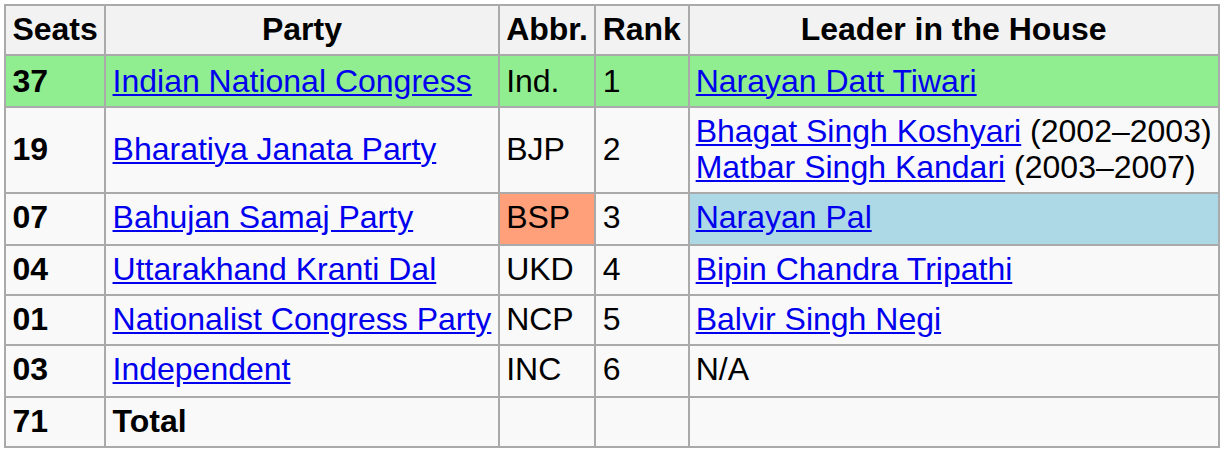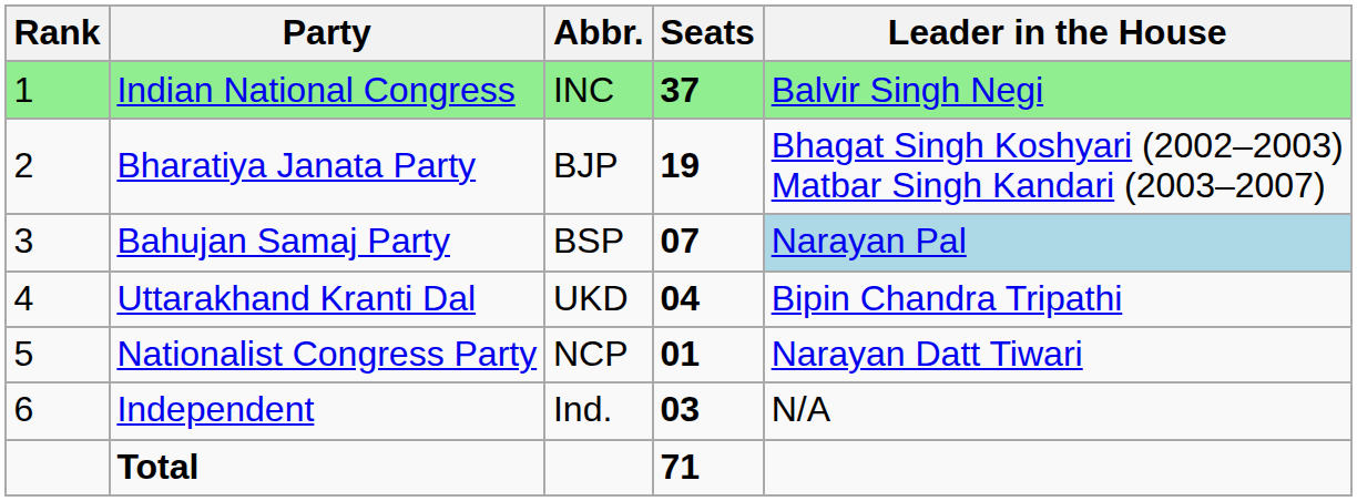 <table class="wikitable sortable">
 <tr>
-<th style="text-align:center;">Seats</th>
+<th style="text-align:center;">Rank</th>
 <th style="text-align:center;">Party</th>
 <th style="text-align:center;">Abbr.</th>
-<th style="text-align:center;">Rank</th>
+<th style="text-align:center;">Seats</th>
 <th style="text-align:center;">Leader in the House</th>
 </tr>
 <tr style="background: #90EE90;">
+<td>1</td>
+<td align="left"><a href='#'>Indian National Congress</a></td>
+<td>INC</td>
 <td><strong>37</strong></td>
-<td align="left"><a href='#'>Indian National Congress</a></td>
-<td>Ind.</td>
-<td>1</td>
+<td><a href='#'>Balvir Singh Negi</a></td>
+</tr>
+<tr>
+<td>2</td>
+<td align="left"><a href='#'>Bharatiya Janata Party</a></td>
+<td>BJP</td>
+<td><strong>19</strong></td>
+<td><a href='#'>Bhagat Singh Koshyari</a> (2002–2003)<br><a href='#'>Matbar Singh Kandari</a> (2003–2007)</td>
+</tr>
+<tr>
+<td>3</td>
+<td align="left"><a href='#'>Bahujan Samaj Party</a></td>
+<td>BSP</td>
+<td><strong>07</strong></td>
+<td style="background: lightblue;"><a href='#'>Narayan Pal</a></td>
+</tr>
+<tr>
+<td>4</td>
+<td align="left"><a href='#'>Uttarakhand Kranti Dal</a></td>
+<td>UKD</td>
+<td><strong>04</strong></td>
+<td><a href='#'>Bipin Chandra Tripathi</a></td>
+</tr>
+<tr>
+<td>5</td>
+<td align="left"><a href='#'>Nationalist Congress Party</a></td>
+<td>NCP</td>
+<td><strong>01</strong></td>
 <td><a href='#'>Narayan Datt Tiwari</a></td>
 </tr>
 <tr>
-<td><strong>19</strong></td>
-<td align="left"><a href='#'>Bharatiya Janata Party</a></td>
-<td>BJP</td>
-<td>2</td>
-<td><a href='#'>Bhagat Singh Koshyari</a> (2002–2003)<br><a href='#'>Matbar Singh Kandari</a> (2003–2007)</td>
-</tr>
-<tr>
-<td><strong>07</strong></td>
-<td align="left"><a href='#'>Bahujan Samaj Party</a></td>
-<td style="background: lightsalmon;">BSP</td>
-<td>3</td>
-<td style="background: lightblue;"><a href='#'>Narayan Pal</a></td>
-</tr>
-<tr>
-<td><strong>04</strong></td>
-<td align="left"><a href='#'>Uttarakhand Kranti Dal</a></td>
-<td>UKD</td>
-<td>4</td>
-<td><a href='#'>Bipin Chandra Tripathi</a></td>
-</tr>
-<tr>
-<td><strong>01</strong></td>
-<td align="left"><a href='#'>Nationalist Congress Party</a></td>
-<td>NCP</td>
-<td>5</td>
-<td><a href='#'>Balvir Singh Negi</a></td>
-</tr>
-<tr>
+<td>6</td>
+<td align="left"><a href='#'>Independent</a></td>
+<td>Ind.</td>
 <td><strong>03</strong></td>
-<td align="left"><a href='#'>Independent</a></td>
-<td>INC</td>
-<td>6</td>
 <td>N/A</td>
 </tr>
 <tr>
-<td><strong>71</strong></td>
+<td></td>
 <td align="centre"><strong>Total </strong></td>
 <td></td>
-<td></td>
+<td><strong>71</strong></td>
 <td></td>
 </tr>
 </table>
